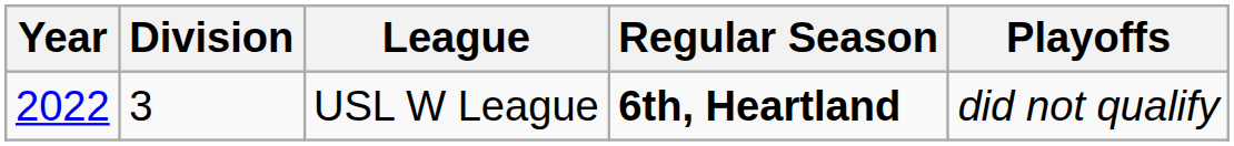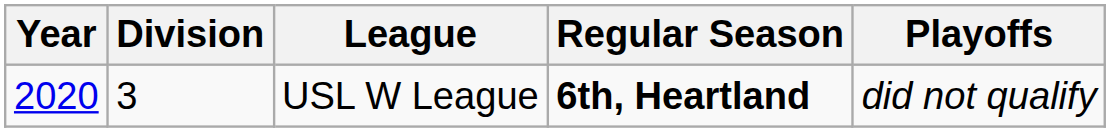 <table class="wikitable">
 <tr>
 <th>Year</th>
 <th>Division</th>
 <th>League</th>
 <th>Regular Season</th>
 <th>Playoffs</th>
 </tr>
 <tr>
-<td><a href='#'>2022</a></td>
+<td><a href='#'>2020</a></td>
 <td>3</td>
 <td>USL W League</td>
 <td><strong>6th, Heartland</strong></td>
 <td><em>did not qualify</em></td>
 </tr>
 </table>
